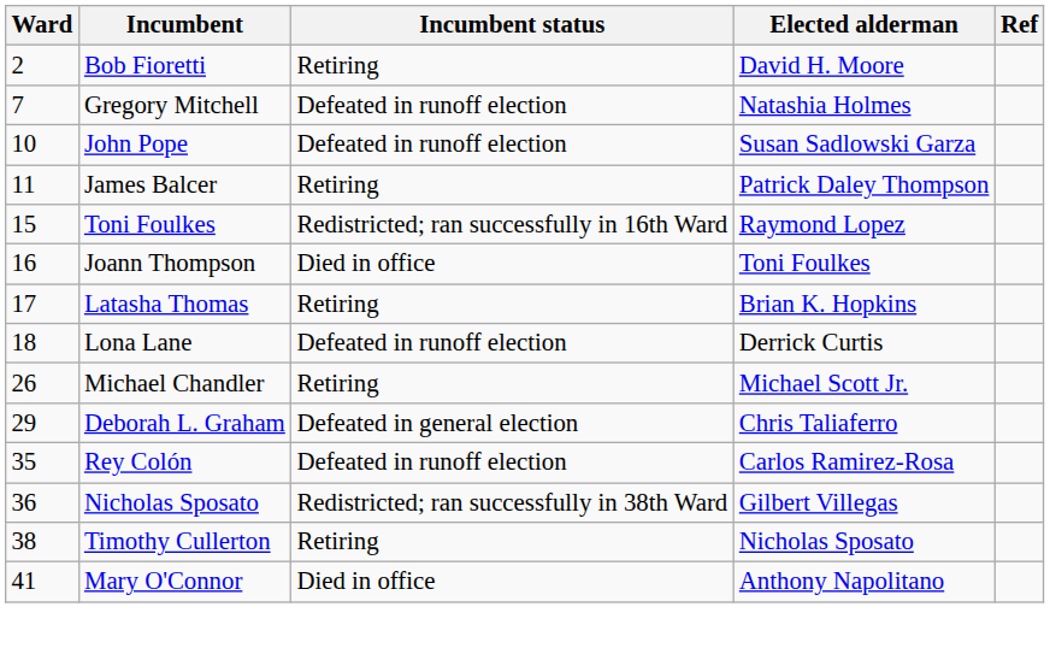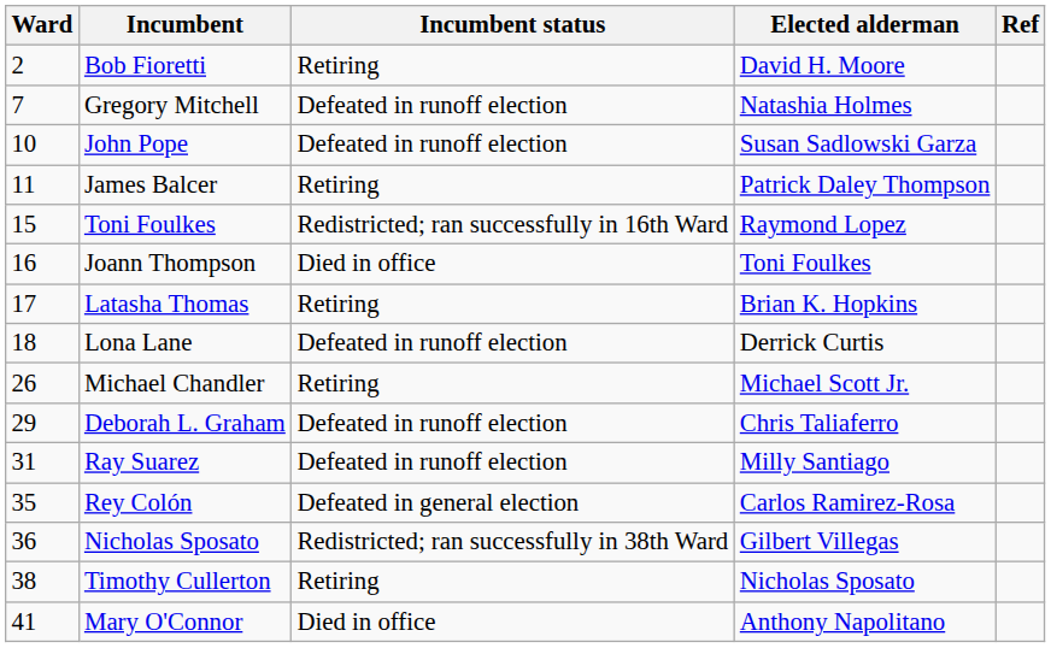 <table class="wikitable sortable">
 <tr>
 <th>Ward</th>
 <th>Incumbent</th>
 <th>Incumbent status</th>
 <th>Elected alderman</th>
 <th>Ref</th>
 </tr>
 <tr>
 <td>2</td>
 <td><a href='#'>Bob Fioretti</a></td>
 <td>Retiring</td>
 <td><a href='#'>David H. Moore</a></td>
 <td></td>
 </tr>
 <tr>
 <td>7</td>
 <td>Gregory Mitchell</td>
 <td>Defeated in runoff election</td>
 <td><a href='#'>Natashia Holmes</a></td>
 <td></td>
 </tr>
 <tr>
 <td>10</td>
 <td><a href='#'>John Pope</a></td>
 <td>Defeated  in runoff election</td>
 <td><a href='#'>Susan Sadlowski Garza</a></td>
 <td></td>
 </tr>
 <tr>
 <td>11</td>
 <td>James Balcer</td>
 <td>Retiring</td>
 <td><a href='#'>Patrick Daley Thompson</a></td>
 <td></td>
 </tr>
 <tr>
 <td>15</td>
 <td><a href='#'>Toni Foulkes</a></td>
 <td>Redistricted; ran successfully in 16th Ward</td>
 <td><a href='#'>Raymond Lopez</a></td>
 <td></td>
 </tr>
 <tr>
 <td>16</td>
 <td>Joann Thompson</td>
 <td>Died in office</td>
 <td><a href='#'>Toni Foulkes</a></td>
 <td></td>
 </tr>
 <tr>
 <td>17</td>
 <td><a href='#'>Latasha Thomas</a></td>
 <td>Retiring</td>
 <td><a href='#'>Brian K. Hopkins</a></td>
 <td></td>
 </tr>
 <tr>
 <td>18</td>
 <td>Lona Lane</td>
 <td>Defeated in runoff election</td>
 <td>Derrick Curtis</td>
 <td></td>
 </tr>
 <tr>
 <td>26</td>
 <td>Michael Chandler</td>
 <td>Retiring</td>
 <td><a href='#'>Michael Scott Jr.</a></td>
 <td></td>
 </tr>
 <tr>
 <td>29</td>
 <td><a href='#'>Deborah L. Graham</a></td>
-<td>Defeated in general election</td>
+<td>Defeated in runoff election</td>
 <td><a href='#'>Chris Taliaferro</a></td>
+<td></td>
+</tr>
+<tr>
+<td>31</td>
+<td><a href='#'>Ray Suarez</a></td>
+<td>Defeated in runoff election</td>
+<td><a href='#'>Milly Santiago</a></td>
 <td></td>
 </tr>
 <tr>
 <td>35</td>
 <td><a href='#'>Rey Colón</a></td>
-<td>Defeated in runoff election</td>
+<td>Defeated in general election</td>
 <td><a href='#'>Carlos Ramirez-Rosa</a></td>
 <td></td>
 </tr>
 <tr>
 <td>36</td>
 <td><a href='#'>Nicholas Sposato</a></td>
 <td>Redistricted; ran successfully in 38th Ward</td>
 <td><a href='#'>Gilbert Villegas</a></td>
 <td></td>
 </tr>
 <tr>
 <td>38</td>
 <td><a href='#'>Timothy Cullerton</a></td>
 <td>Retiring</td>
 <td><a href='#'>Nicholas Sposato</a></td>
 <td></td>
 </tr>
 <tr>
 <td>41</td>
 <td><a href='#'>Mary O'Connor</a></td>
 <td>Died in office</td>
 <td><a href='#'>Anthony Napolitano</a></td>
 <td></td>
 </tr>
 </table>
